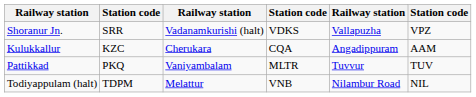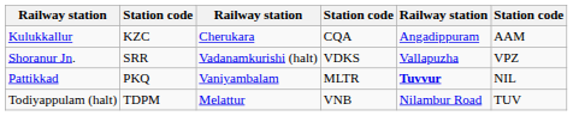 <table class="wikitable sortable">
 <tr>
 <th>Railway station</th>
 <th>Station code</th>
 <th>Railway station</th>
 <th>Station code</th>
 <th>Railway station</th>
 <th>Station code</th>
 </tr>
 <tr>
+<td><a href='#'>Kulukkallur</a></td>
+<td>KZC</td>
+<td><a href='#'>Cherukara</a></td>
+<td>CQA</td>
+<td><a href='#'>Angadippuram</a></td>
+<td>AAM</td>
+</tr>
+<tr>
 <td><a href='#'>Shoranur Jn</a>.</td>
 <td>SRR</td>
 <td><a href='#'>Vadanamkurishi</a> (halt)</td>
 <td>VDKS</td>
 <td><a href='#'>Vallapuzha</a></td>
 <td>VPZ</td>
 </tr>
 <tr>
-<td><a href='#'>Kulukkallur</a></td>
-<td>KZC</td>
-<td><a href='#'>Cherukara</a></td>
-<td>CQA</td>
-<td><a href='#'>Angadippuram</a></td>
-<td>AAM</td>
-</tr>
-<tr>
 <td><a href='#'>Pattikkad</a></td>
 <td>PKQ</td>
 <td><a href='#'>Vaniyambalam</a></td>
 <td>MLTR</td>
-<td><a href='#'>Tuvvur</a></td>
-<td>TUV</td>
+<td><strong><a href='#'>Tuvvur</a></strong></td>
+<td>NIL</td>
 </tr>
 <tr>
 <td>Todiyappulam (halt)</td>
 <td>TDPM</td>
 <td><a href='#'>Melattur</a></td>
 <td>VNB</td>
 <td><a href='#'>Nilambur Road</a></td>
-<td>NIL</td>
+<td>TUV</td>
 </tr>
 </table>
